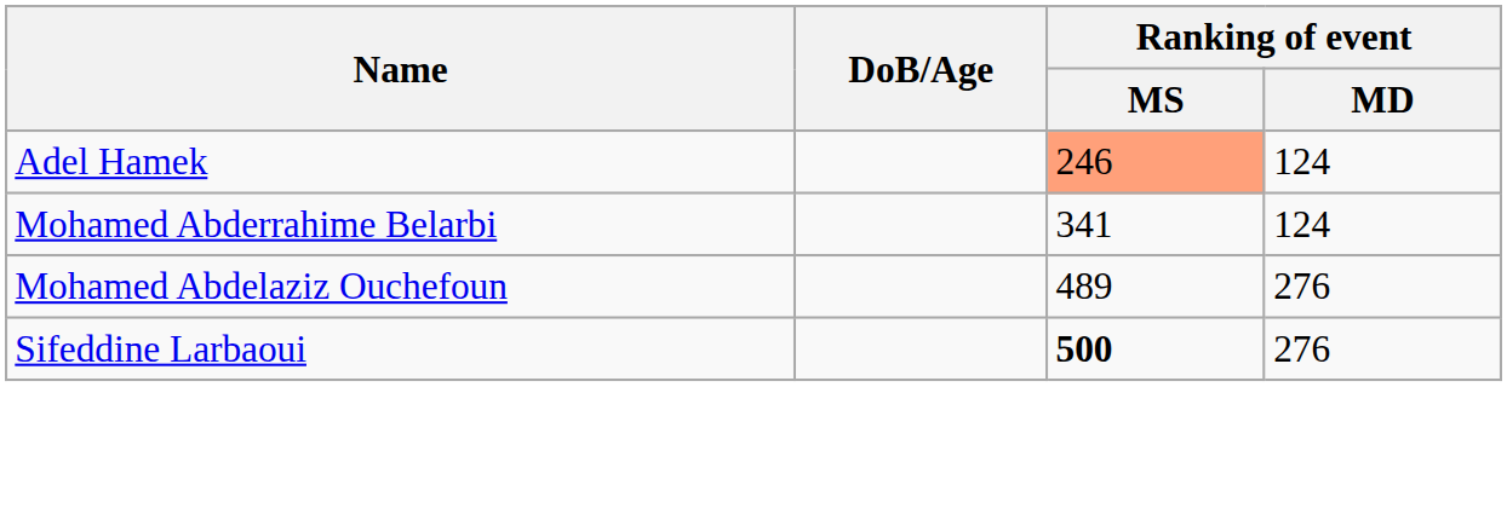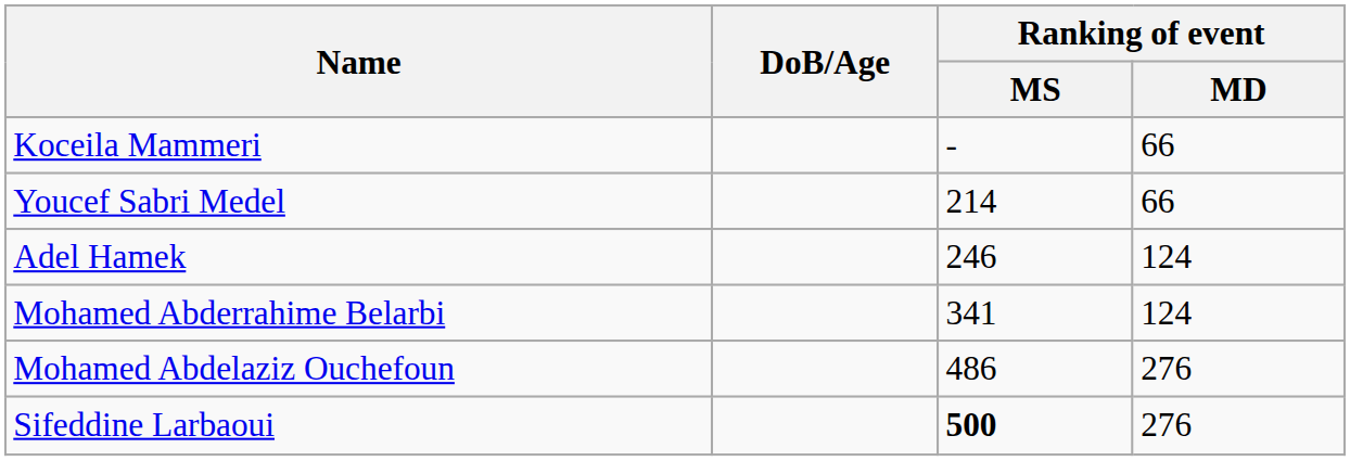 <table class="wikitable" style="width:600px; font-size:95%;">
 <tr>
 <th rowspan="2" align="left">Name</th>
 <th rowspan="2" align="left">DoB/Age</th>
 <th colspan="2" align="center">Ranking of event</th>
 </tr>
 <tr>
 <th align="left">MS</th>
 <th align="left">MD</th>
 </tr>
 <tr>
+<td><a href='#'>Koceila Mammeri</a></td>
+<td></td>
+<td>-</td>
+<td>66</td>
+</tr>
+<tr>
+<td><a href='#'>Youcef Sabri Medel</a></td>
+<td></td>
+<td>214</td>
+<td>66</td>
+</tr>
+<tr>
 <td><a href='#'>Adel Hamek</a></td>
 <td></td>
-<td style="background: lightsalmon;">246</td>
+<td>246</td>
 <td>124</td>
 </tr>
 <tr>
 <td><a href='#'>Mohamed Abderrahime Belarbi</a></td>
 <td></td>
 <td>341</td>
 <td>124</td>
 </tr>
 <tr>
 <td><a href='#'>Mohamed Abdelaziz Ouchefoun</a></td>
 <td></td>
-<td>489</td>
+<td>486</td>
 <td>276</td>
 </tr>
 <tr>
 <td><a href='#'>Sifeddine Larbaoui</a></td>
 <td></td>
 <td><strong>500</strong></td>
 <td>276</td>
 </tr>
 </table>
